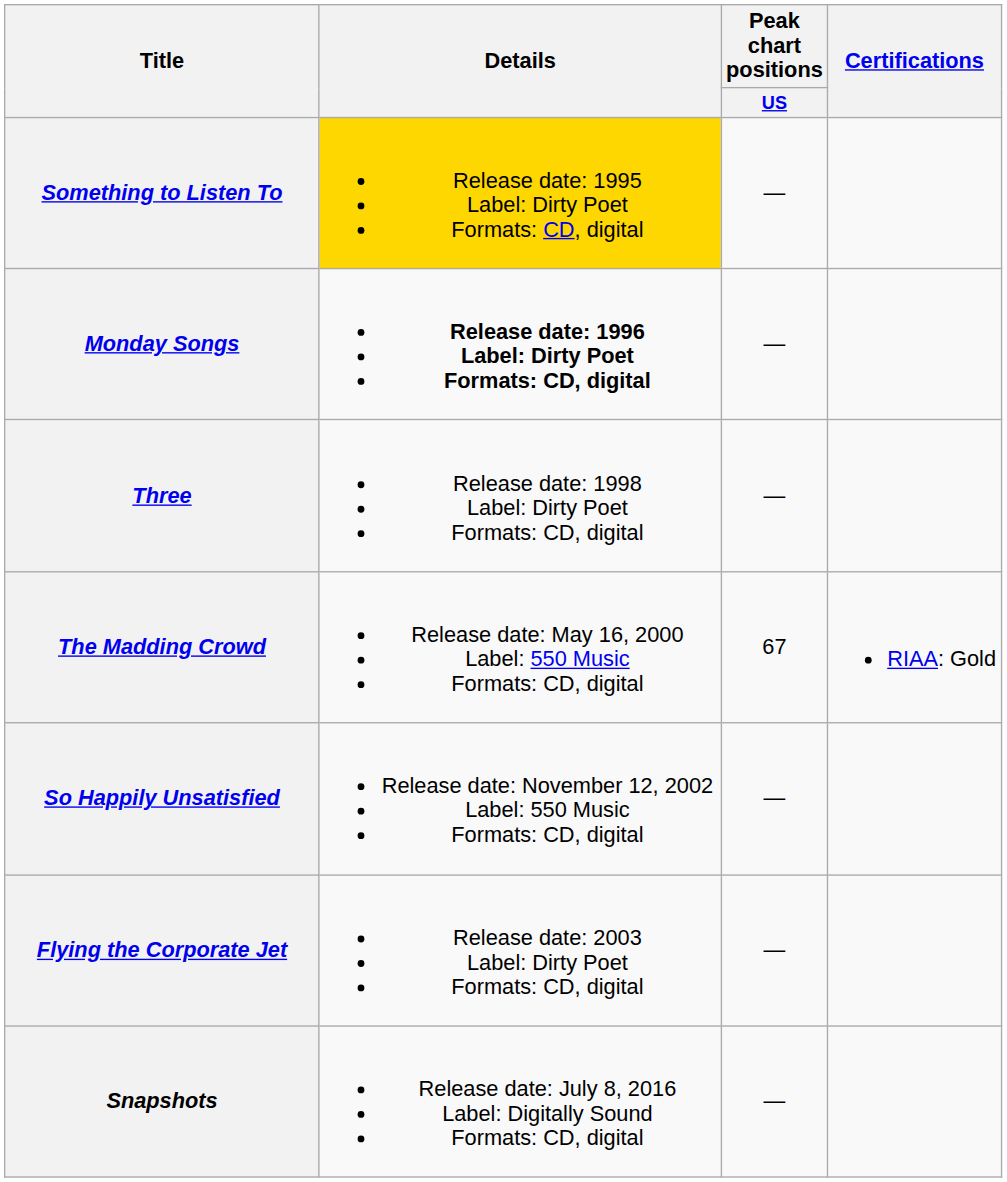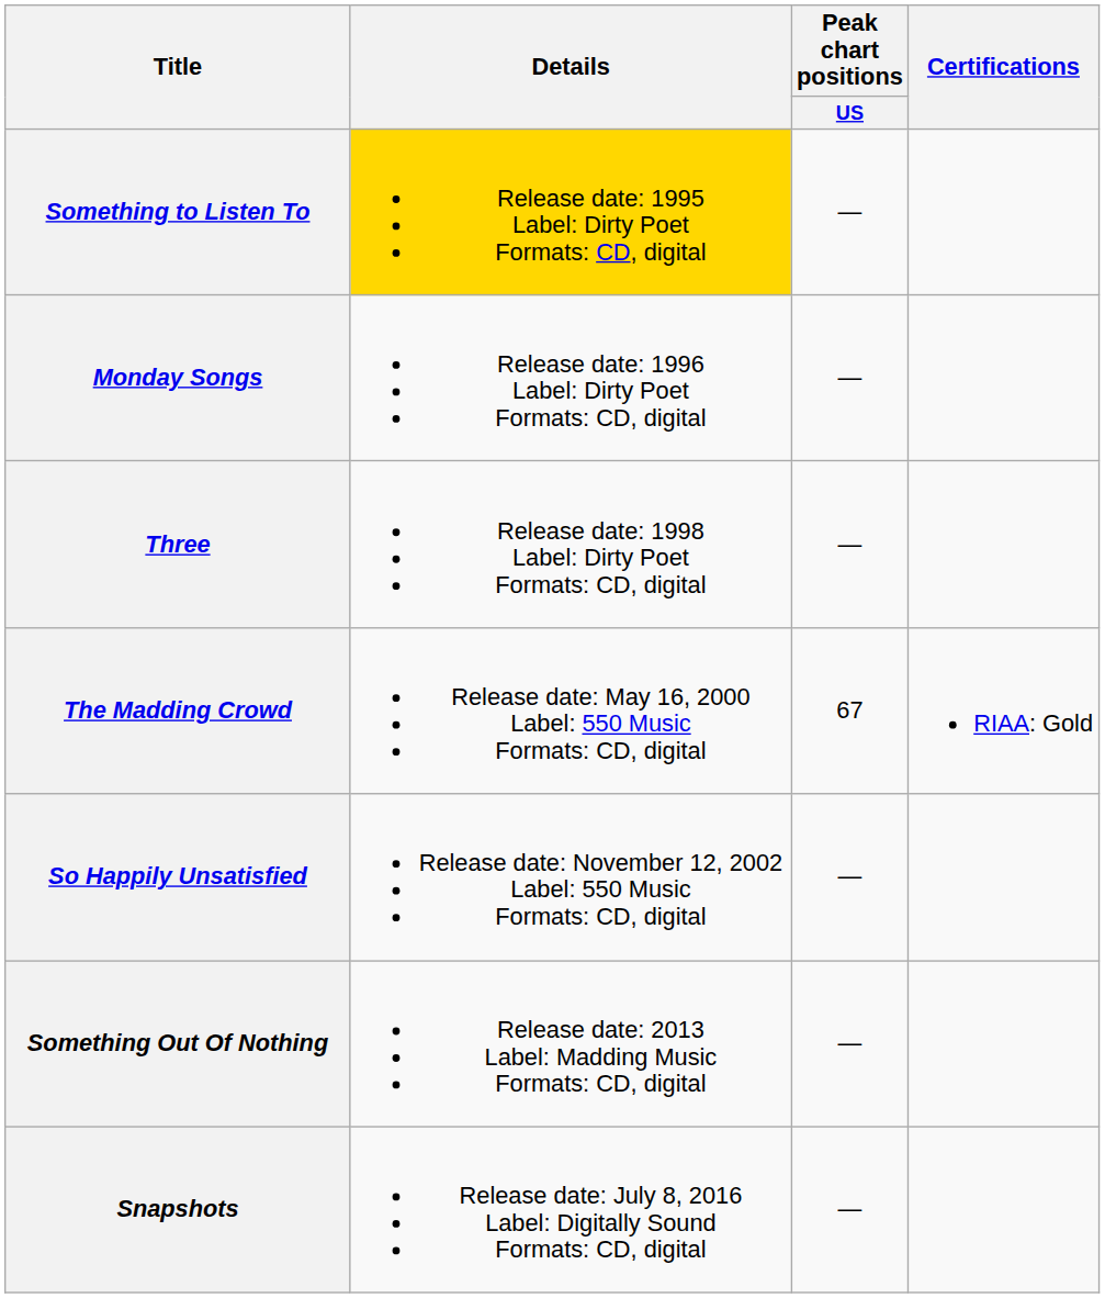 <table class="wikitable plainrowheaders" style="text-align:center;">
 <tr>
 <th rowspan="2" style="width:14em;">Title</th>
 <th rowspan="2" style="width:18em;">Details</th>
 <th colspan="1">Peak chart positions</th>
 <th rowspan="2"><a href='#'>Certifications</a></th>
 </tr>
 <tr style="font-size:smaller;">
 <th style="width:45px;"><a href='#'>US</a></th>
 </tr>
 <tr>
 <th scope="row"><em><a href='#'>Something to Listen To</a></em></th>
 <td style="background: gold;"><br><ul><li>Release date: 1995</li><li>Label: Dirty Poet</li><li>Formats: <a href='#'>CD</a>, digital</li></ul></td>
 <td>—</td>
 <td></td>
 </tr>
 <tr>
 <th scope="row"><em><a href='#'>Monday Songs</a></em></th>
-<td><strong><br><ul><li>Release date: 1996</li><li>Label: Dirty Poet</li><li>Formats: CD, digital</li></ul></strong></td>
+<td><br><ul><li>Release date: 1996</li><li>Label: Dirty Poet</li><li>Formats: CD, digital</li></ul></td>
 <td>—</td>
 <td></td>
 </tr>
 <tr>
 <th scope="row"><em><a href='#'>Three</a></em></th>
 <td><br><ul><li>Release date: 1998</li><li>Label: Dirty Poet</li><li>Formats: CD, digital</li></ul></td>
 <td>—</td>
 <td></td>
 </tr>
 <tr>
 <th scope="row"><em><a href='#'>The Madding Crowd</a></em></th>
 <td><br><ul><li>Release date: May 16, 2000</li><li>Label: <a href='#'>550 Music</a></li><li>Formats: CD, digital</li></ul></td>
 <td>67</td>
 <td><br><ul><li><a href='#'>RIAA</a>: Gold</li></ul></td>
 </tr>
 <tr>
 <th scope="row"><em><a href='#'>So Happily Unsatisfied</a></em></th>
 <td><br><ul><li>Release date: November 12, 2002</li><li>Label: 550 Music</li><li>Formats: CD, digital</li></ul></td>
 <td>—</td>
 <td></td>
 </tr>
 <tr>
-<th scope="row"><em><a href='#'>Flying the Corporate Jet</a></em></th>
-<td><br><ul><li>Release date: 2003</li><li>Label: Dirty Poet</li><li>Formats: CD, digital</li></ul></td>
+<th scope="row"><em>Something Out Of Nothing</em></th>
+<td><br><ul><li>Release date: 2013</li><li>Label: Madding Music</li><li>Formats: CD, digital</li></ul></td>
 <td>—</td>
 <td></td>
 </tr>
 <tr>
 <th scope="row"><em>Snapshots</em></th>
 <td><br><ul><li>Release date: July 8, 2016</li><li>Label: Digitally Sound</li><li>Formats: CD, digital</li></ul></td>
 <td>—</td>
 <td></td>
 </tr>
 </table>
